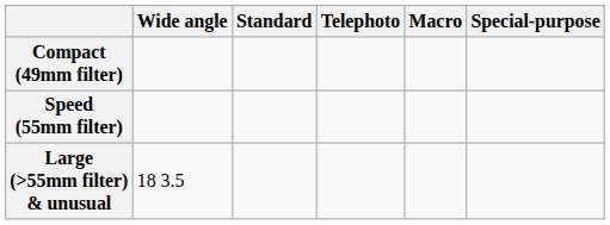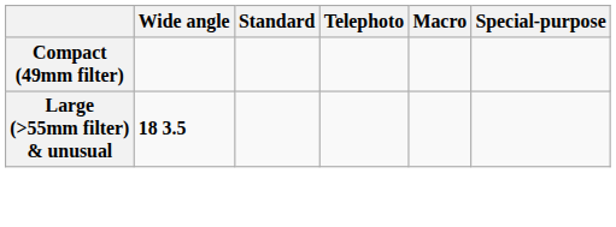 <table class="wikitable" style="font-size:90%;">
 <tr>
 <th></th>
 <th>Wide angle</th>
 <th>Standard</th>
 <th>Telephoto</th>
 <th>Macro</th>
 <th>Special-purpose</th>
 </tr>
 <tr>
 <th>Compact<br>(49mm filter)</th>
 <td></td>
 <td></td>
 <td></td>
 <td></td>
 <td></td>
 </tr>
 <tr>
-<th>Speed<br>(55mm filter)</th>
-<td></td>
-<td></td>
-<td></td>
-<td></td>
-<td></td>
-</tr>
-<tr>
 <th>Large<br>(>55mm filter)<br>& unusual</th>
-<td>18 3.5</td>
+<td><strong>18 3.5</strong></td>
 <td></td>
 <td></td>
 <td></td>
 <td></td>
 </tr>
 </table>
